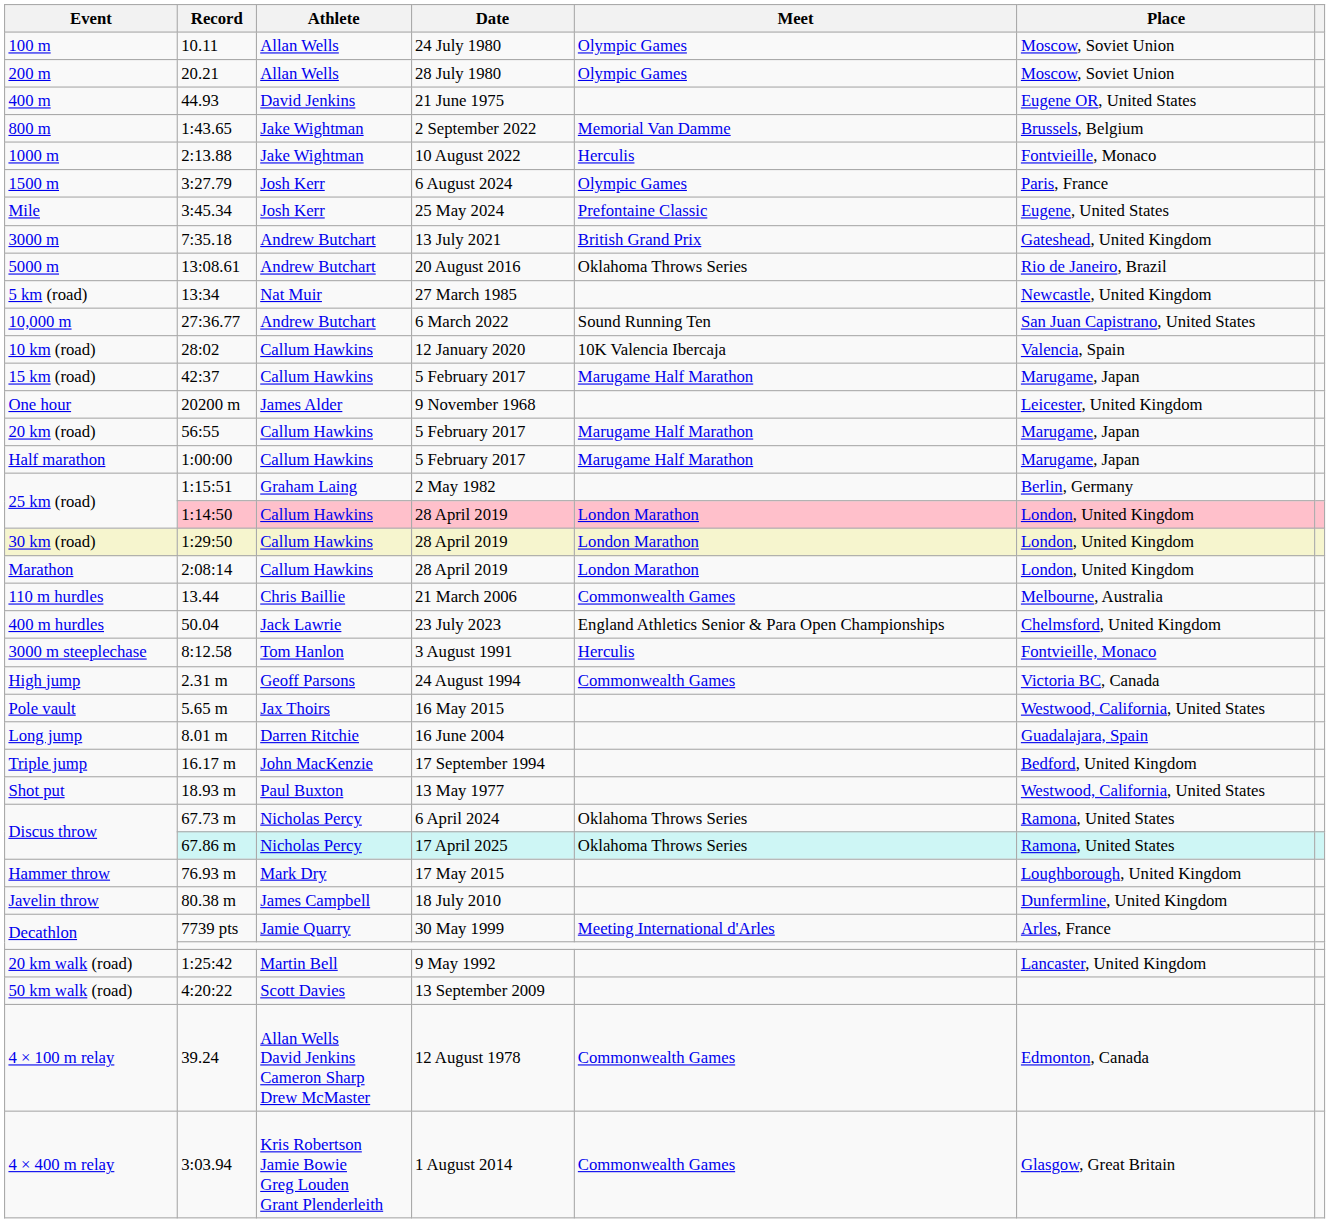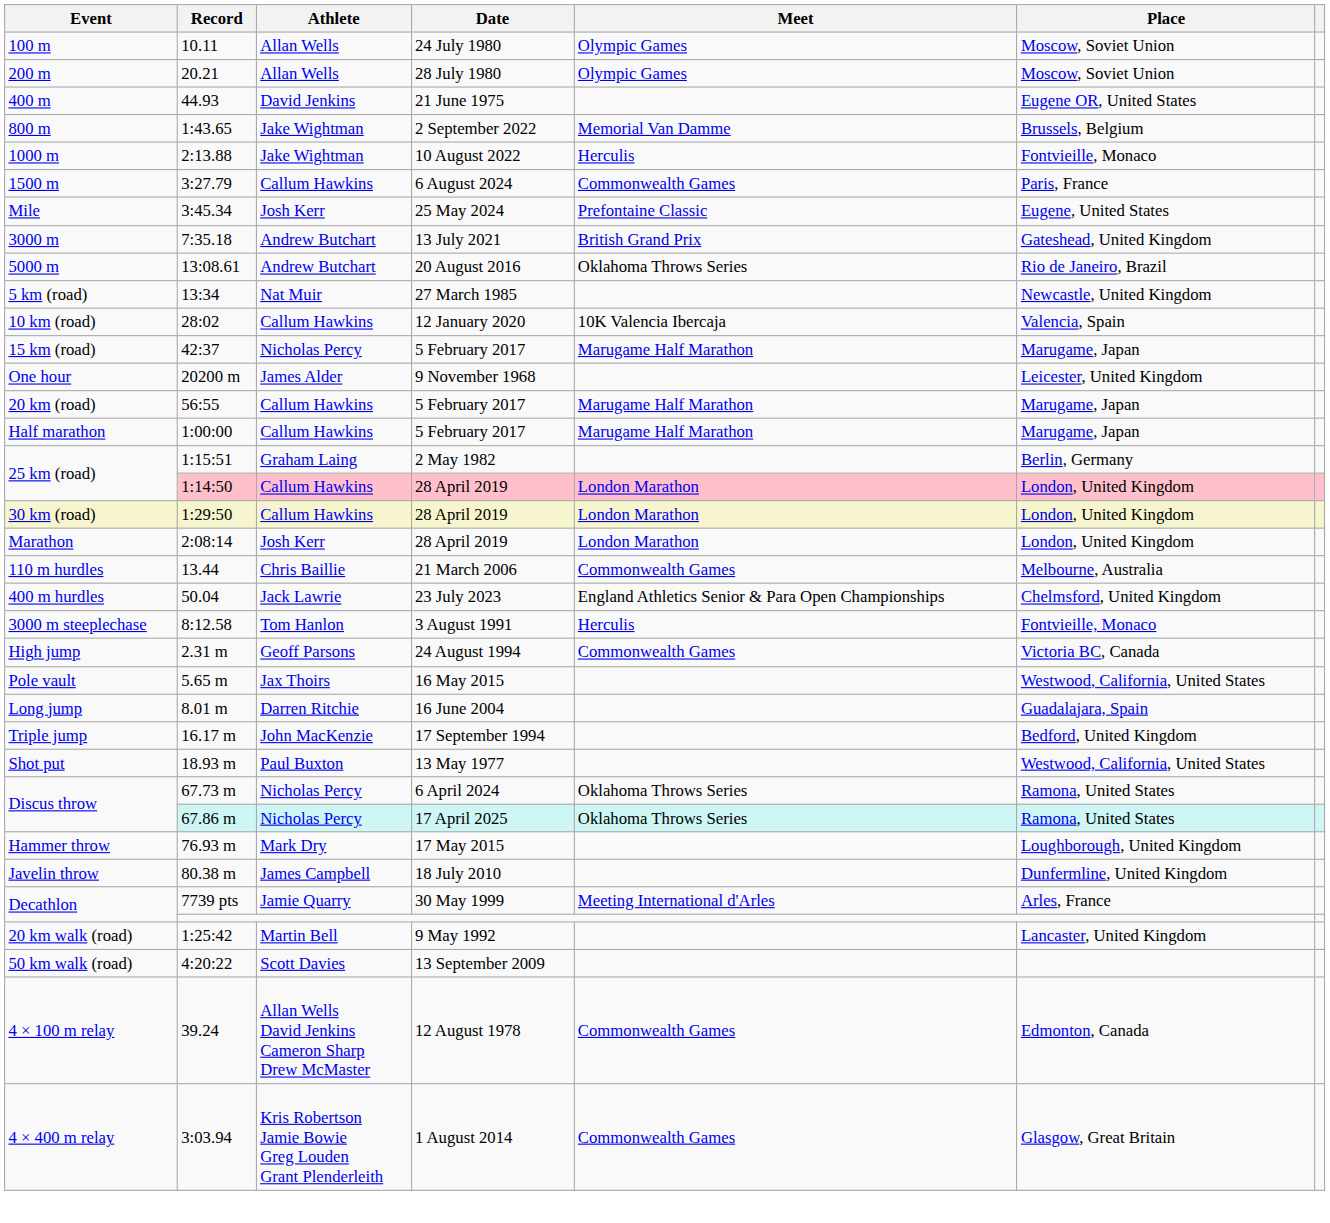 <table class="wikitable" style="font-size:95%; width: 95%;">
 <tr>
 <th>Event</th>
 <th>Record</th>
 <th>Athlete</th>
 <th>Date</th>
 <th>Meet</th>
 <th>Place</th>
 <th></th>
 </tr>
 <tr>
 <td><a href='#'>100 m</a></td>
 <td>10.11</td>
 <td><a href='#'>Allan Wells</a></td>
 <td>24 July 1980</td>
 <td><a href='#'>Olympic Games</a></td>
 <td><a href='#'>Moscow</a>, Soviet Union</td>
 <td></td>
 </tr>
 <tr>
 <td><a href='#'>200 m</a></td>
 <td>20.21</td>
 <td><a href='#'>Allan Wells</a></td>
 <td>28 July 1980</td>
 <td><a href='#'>Olympic Games</a></td>
 <td><a href='#'>Moscow</a>, Soviet Union</td>
 <td></td>
 </tr>
 <tr>
 <td><a href='#'>400 m</a></td>
 <td>44.93</td>
 <td><a href='#'>David Jenkins</a></td>
 <td>21 June 1975</td>
 <td></td>
 <td><a href='#'>Eugene OR</a>, United States</td>
 <td></td>
 </tr>
 <tr>
 <td><a href='#'>800 m</a></td>
 <td>1:43.65</td>
 <td><a href='#'>Jake Wightman</a></td>
 <td>2 September 2022</td>
 <td><a href='#'>Memorial Van Damme</a></td>
 <td><a href='#'>Brussels</a>, Belgium</td>
 <td></td>
 </tr>
 <tr>
 <td><a href='#'>1000 m</a></td>
 <td>2:13.88</td>
 <td><a href='#'>Jake Wightman</a></td>
 <td>10 August 2022</td>
 <td><a href='#'>Herculis</a></td>
 <td><a href='#'>Fontvieille</a>, Monaco</td>
 <td></td>
 </tr>
 <tr>
 <td><a href='#'>1500 m</a></td>
 <td>3:27.79</td>
-<td><a href='#'>Josh Kerr</a></td>
+<td><a href='#'>Callum Hawkins</a></td>
 <td>6 August 2024</td>
-<td><a href='#'>Olympic Games</a></td>
+<td><a href='#'>Commonwealth Games</a></td>
 <td><a href='#'>Paris</a>, France</td>
 <td></td>
 </tr>
 <tr>
 <td><a href='#'>Mile</a></td>
 <td>3:45.34</td>
 <td><a href='#'>Josh Kerr</a></td>
 <td>25 May 2024</td>
 <td><a href='#'>Prefontaine Classic</a></td>
 <td><a href='#'>Eugene</a>, United States</td>
 <td></td>
 </tr>
 <tr>
 <td><a href='#'>3000 m</a></td>
 <td>7:35.18</td>
 <td><a href='#'>Andrew Butchart</a></td>
 <td>13 July 2021</td>
 <td><a href='#'>British Grand Prix</a></td>
 <td><a href='#'>Gateshead</a>, United Kingdom</td>
 <td></td>
 </tr>
 <tr>
 <td><a href='#'>5000 m</a></td>
 <td>13:08.61</td>
 <td><a href='#'>Andrew Butchart</a></td>
 <td>20 August 2016</td>
 <td>Oklahoma Throws Series</td>
 <td><a href='#'>Rio de Janeiro</a>, Brazil</td>
 <td></td>
 </tr>
 <tr>
 <td><a href='#'>5 km</a> (road)</td>
 <td>13:34</td>
 <td><a href='#'>Nat Muir</a></td>
 <td>27 March 1985</td>
 <td></td>
 <td><a href='#'>Newcastle</a>, United Kingdom</td>
 <td></td>
 </tr>
 <tr>
-<td><a href='#'>10,000 m</a></td>
-<td>27:36.77</td>
-<td><a href='#'>Andrew Butchart</a></td>
-<td>6 March 2022</td>
-<td>Sound Running Ten</td>
-<td><a href='#'>San Juan Capistrano</a>, United States</td>
-<td></td>
-</tr>
-<tr>
 <td><a href='#'>10 km</a> (road)</td>
 <td>28:02</td>
 <td><a href='#'>Callum Hawkins</a></td>
 <td>12 January 2020</td>
 <td>10K Valencia Ibercaja</td>
 <td><a href='#'>Valencia</a>, Spain</td>
 <td></td>
 </tr>
 <tr>
 <td><a href='#'>15 km</a> (road)</td>
 <td>42:37</td>
-<td><a href='#'>Callum Hawkins</a></td>
+<td><a href='#'>Nicholas Percy</a></td>
 <td>5 February 2017</td>
 <td><a href='#'>Marugame Half Marathon</a></td>
 <td><a href='#'>Marugame</a>, Japan</td>
 <td></td>
 </tr>
 <tr>
 <td><a href='#'>One hour</a></td>
 <td>20200 m</td>
 <td><a href='#'>James Alder</a></td>
 <td>9 November 1968</td>
 <td></td>
 <td><a href='#'>Leicester</a>, United Kingdom</td>
 <td></td>
 </tr>
 <tr>
 <td><a href='#'>20 km</a> (road)</td>
 <td>56:55</td>
 <td><a href='#'>Callum Hawkins</a></td>
 <td>5 February 2017</td>
 <td><a href='#'>Marugame Half Marathon</a></td>
 <td><a href='#'>Marugame</a>, Japan</td>
 <td></td>
 </tr>
 <tr>
 <td><a href='#'>Half marathon</a></td>
 <td>1:00:00</td>
 <td><a href='#'>Callum Hawkins</a></td>
 <td>5 February 2017</td>
 <td><a href='#'>Marugame Half Marathon</a></td>
 <td><a href='#'>Marugame</a>, Japan</td>
 <td></td>
 </tr>
 <tr>
 <td rowspan=2><a href='#'>25 km</a> (road)</td>
 <td>1:15:51</td>
 <td><a href='#'>Graham Laing</a></td>
 <td>2 May 1982</td>
 <td></td>
 <td><a href='#'>Berlin</a>, Germany</td>
 <td></td>
 </tr>
 <tr style="background:pink">
 <td>1:14:50</td>
 <td><a href='#'>Callum Hawkins</a></td>
 <td>28 April 2019</td>
 <td><a href='#'>London Marathon</a></td>
 <td><a href='#'>London</a>, United Kingdom</td>
 <td></td>
 </tr>
 <tr style="background:#f6F5CE;">
 <td><a href='#'>30 km</a> (road)</td>
 <td>1:29:50</td>
 <td><a href='#'>Callum Hawkins</a></td>
 <td>28 April 2019</td>
 <td><a href='#'>London Marathon</a></td>
 <td><a href='#'>London</a>, United Kingdom</td>
 <td></td>
 </tr>
 <tr>
 <td><a href='#'>Marathon</a></td>
 <td>2:08:14</td>
-<td><a href='#'>Callum Hawkins</a></td>
+<td><a href='#'>Josh Kerr</a></td>
 <td>28 April 2019</td>
 <td><a href='#'>London Marathon</a></td>
 <td><a href='#'>London</a>, United Kingdom</td>
 <td></td>
 </tr>
 <tr>
 <td><a href='#'>110 m hurdles</a></td>
 <td>13.44</td>
 <td><a href='#'>Chris Baillie</a></td>
 <td>21 March 2006</td>
 <td><a href='#'>Commonwealth Games</a></td>
 <td><a href='#'>Melbourne</a>, Australia</td>
 <td></td>
 </tr>
 <tr>
 <td><a href='#'>400 m hurdles</a></td>
 <td>50.04</td>
 <td><a href='#'>Jack Lawrie</a></td>
 <td>23 July 2023</td>
 <td>England Athletics Senior & Para Open Championships</td>
 <td><a href='#'>Chelmsford</a>, United Kingdom</td>
 <td></td>
 </tr>
 <tr>
 <td><a href='#'>3000 m steeplechase</a></td>
 <td>8:12.58</td>
 <td><a href='#'>Tom Hanlon</a></td>
 <td>3 August 1991</td>
 <td><a href='#'>Herculis</a></td>
 <td><a href='#'>Fontvieille, Monaco</a></td>
 <td></td>
 </tr>
 <tr>
 <td><a href='#'>High jump</a></td>
 <td>2.31 m</td>
 <td><a href='#'>Geoff Parsons</a></td>
 <td>24 August 1994</td>
 <td><a href='#'>Commonwealth Games</a></td>
 <td><a href='#'>Victoria BC</a>, Canada</td>
 <td></td>
 </tr>
 <tr>
 <td><a href='#'>Pole vault</a></td>
 <td>5.65 m</td>
 <td><a href='#'>Jax Thoirs</a></td>
 <td>16 May 2015</td>
 <td></td>
 <td><a href='#'>Westwood, California</a>, United States</td>
 <td></td>
 </tr>
 <tr>
 <td><a href='#'>Long jump</a></td>
 <td>8.01 m</td>
 <td><a href='#'>Darren Ritchie</a></td>
 <td>16 June 2004</td>
 <td></td>
 <td><a href='#'>Guadalajara, Spain</a></td>
 <td></td>
 </tr>
 <tr>
 <td><a href='#'>Triple jump</a></td>
 <td>16.17 m</td>
 <td><a href='#'>John MacKenzie</a></td>
 <td>17 September 1994</td>
 <td></td>
 <td><a href='#'>Bedford</a>, United Kingdom</td>
 <td></td>
 </tr>
 <tr>
 <td><a href='#'>Shot put</a></td>
 <td>18.93 m</td>
 <td><a href='#'>Paul Buxton</a></td>
 <td>13 May 1977</td>
 <td></td>
 <td><a href='#'>Westwood, California</a>, United States</td>
 <td></td>
 </tr>
 <tr>
 <td rowspan=2><a href='#'>Discus throw</a></td>
 <td>67.73 m</td>
 <td><a href='#'>Nicholas Percy</a></td>
 <td>6 April 2024</td>
 <td>Oklahoma Throws Series</td>
 <td><a href='#'>Ramona</a>, United States</td>
 <td></td>
 </tr>
 <tr bgcolor="#CEF6F5">
 <td>67.86 m</td>
 <td><a href='#'>Nicholas Percy</a></td>
 <td>17 April 2025</td>
 <td>Oklahoma Throws Series</td>
 <td><a href='#'>Ramona</a>, United States</td>
 <td></td>
 </tr>
 <tr>
 <td><a href='#'>Hammer throw</a></td>
 <td>76.93 m</td>
 <td><a href='#'>Mark Dry</a></td>
 <td>17 May 2015</td>
 <td></td>
 <td><a href='#'>Loughborough</a>, United Kingdom</td>
 <td></td>
 </tr>
 <tr>
 <td><a href='#'>Javelin throw</a></td>
 <td>80.38 m</td>
 <td><a href='#'>James Campbell</a></td>
 <td>18 July 2010</td>
 <td></td>
 <td><a href='#'>Dunfermline</a>, United Kingdom</td>
 <td></td>
 </tr>
 <tr>
 <td rowspan=2><a href='#'>Decathlon</a></td>
 <td>7739 pts</td>
 <td><a href='#'>Jamie Quarry</a></td>
 <td>30 May 1999</td>
 <td><a href='#'>Meeting International d'Arles</a></td>
 <td><a href='#'>Arles</a>, France</td>
 <td></td>
 </tr>
 <tr>
 <td colspan=5></td>
 <td></td>
 </tr>
 <tr>
 <td><a href='#'>20 km walk</a> (road)</td>
 <td>1:25:42</td>
 <td><a href='#'>Martin Bell</a></td>
 <td>9 May 1992</td>
 <td></td>
 <td><a href='#'>Lancaster</a>, United Kingdom</td>
 <td></td>
 </tr>
 <tr>
 <td><a href='#'>50 km walk</a> (road)</td>
 <td>4:20:22</td>
 <td><a href='#'>Scott Davies</a></td>
 <td>13 September 2009</td>
 <td></td>
 <td></td>
 <td></td>
 </tr>
 <tr>
 <td><a href='#'>4 × 100 m relay</a></td>
 <td>39.24</td>
 <td><br><a href='#'>Allan Wells</a><br><a href='#'>David Jenkins</a><br><a href='#'>Cameron Sharp</a><br><a href='#'>Drew McMaster</a></td>
 <td>12 August 1978</td>
 <td><a href='#'>Commonwealth Games</a></td>
 <td><a href='#'>Edmonton</a>, Canada</td>
 <td></td>
 </tr>
 <tr>
 <td><a href='#'>4 × 400 m relay</a></td>
 <td>3:03.94</td>
 <td><br><a href='#'>Kris Robertson</a><br><a href='#'>Jamie Bowie</a><br><a href='#'>Greg Louden</a><br><a href='#'>Grant Plenderleith</a></td>
 <td>1 August 2014</td>
 <td><a href='#'>Commonwealth Games</a></td>
 <td><a href='#'>Glasgow</a>, Great Britain</td>
 <td></td>
 </tr>
 </table>
